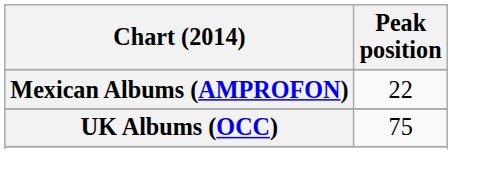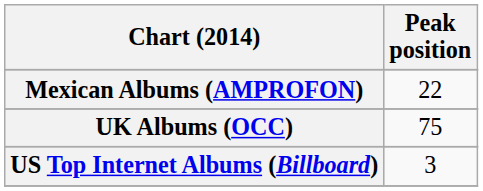 <table class="wikitable sortable plainrowheaders" style="text-align:center">
 <tr>
 <th scope="col">Chart (2014)</th>
 <th scope="col">Peak<br>position</th>
 </tr>
 <tr>
 </tr>
 <tr>
 </tr>
 <tr>
 </tr>
 <tr>
 </tr>
 <tr>
 </tr>
 <tr>
 </tr>
 <tr>
 <th scope="row">Mexican Albums (<a href='#'>AMPROFON</a>)</th>
 <td align="center">22</td>
 </tr>
 <tr>
 </tr>
 <tr>
 </tr>
 <tr>
 <th scope="row">UK Albums (<a href='#'>OCC</a>)</th>
 <td>75</td>
 </tr>
 <tr>
 </tr>
 <tr>
 </tr>
 <tr>
 </tr>
 <tr>
 </tr>
 <tr>
 </tr>
 <tr>
+<th scope="row">US <a href='#'>Top Internet Albums</a> (<em><a href='#'>Billboard</a></em>)</th>
+<td>3</td>
+</tr>
+<tr>
 </tr>
 </table>
